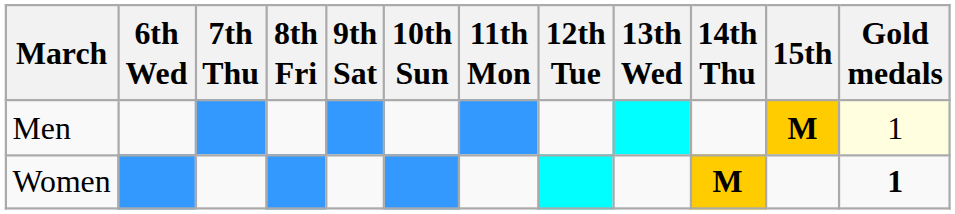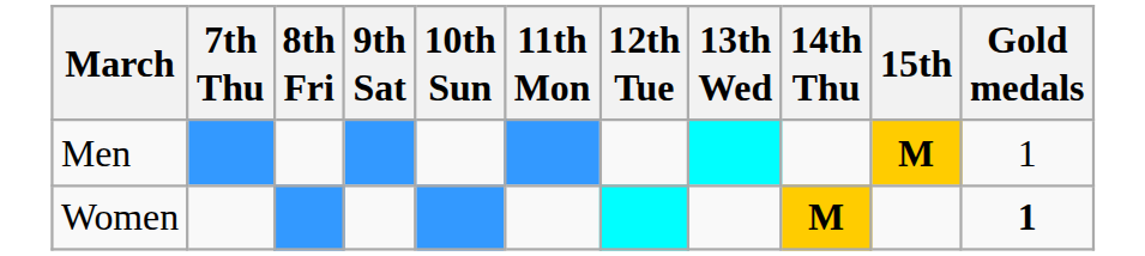 <table class="wikitable" style="margin:0.5em auto; font-size:90%; line-height:1.25em;">
 <tr>
 <th>March</th>
-<th>6th<br>Wed</th>
 <th>7th<br>Thu</th>
 <th>8th<br>Fri</th>
 <th>9th<br>Sat</th>
 <th>10th<br>Sun</th>
 <th>11th<br>Mon</th>
 <th>12th<br>Tue</th>
 <th>13th<br>Wed</th>
 <th>14th<br>Thu</th>
 <th>15th</th>
 <th>Gold<br>medals</th>
 </tr>
 <tr align="center">
 <td align="left">Men</td>
-<td></td>
 <td bgcolor="#3399ff"></td>
 <td></td>
 <td bgcolor="#3399ff"></td>
 <td></td>
 <td bgcolor="#3399ff"></td>
 <td></td>
 <td bgcolor="#00FFFF"></td>
 <td></td>
 <td bgcolor=#ffcc00><strong>M</strong></td>
-<td style="background: lightyellow;">1</td>
+<td>1</td>
 </tr>
 <tr align="center">
 <td align="left">Women</td>
-<td bgcolor="#3399ff"></td>
 <td></td>
 <td bgcolor="#3399ff"></td>
 <td></td>
 <td bgcolor="#3399ff"></td>
 <td></td>
 <td bgcolor="#00FFFF"></td>
 <td></td>
 <td bgcolor=#ffcc00><strong>M</strong></td>
 <td></td>
 <td><strong>1</strong></td>
 </tr>
 </table>
